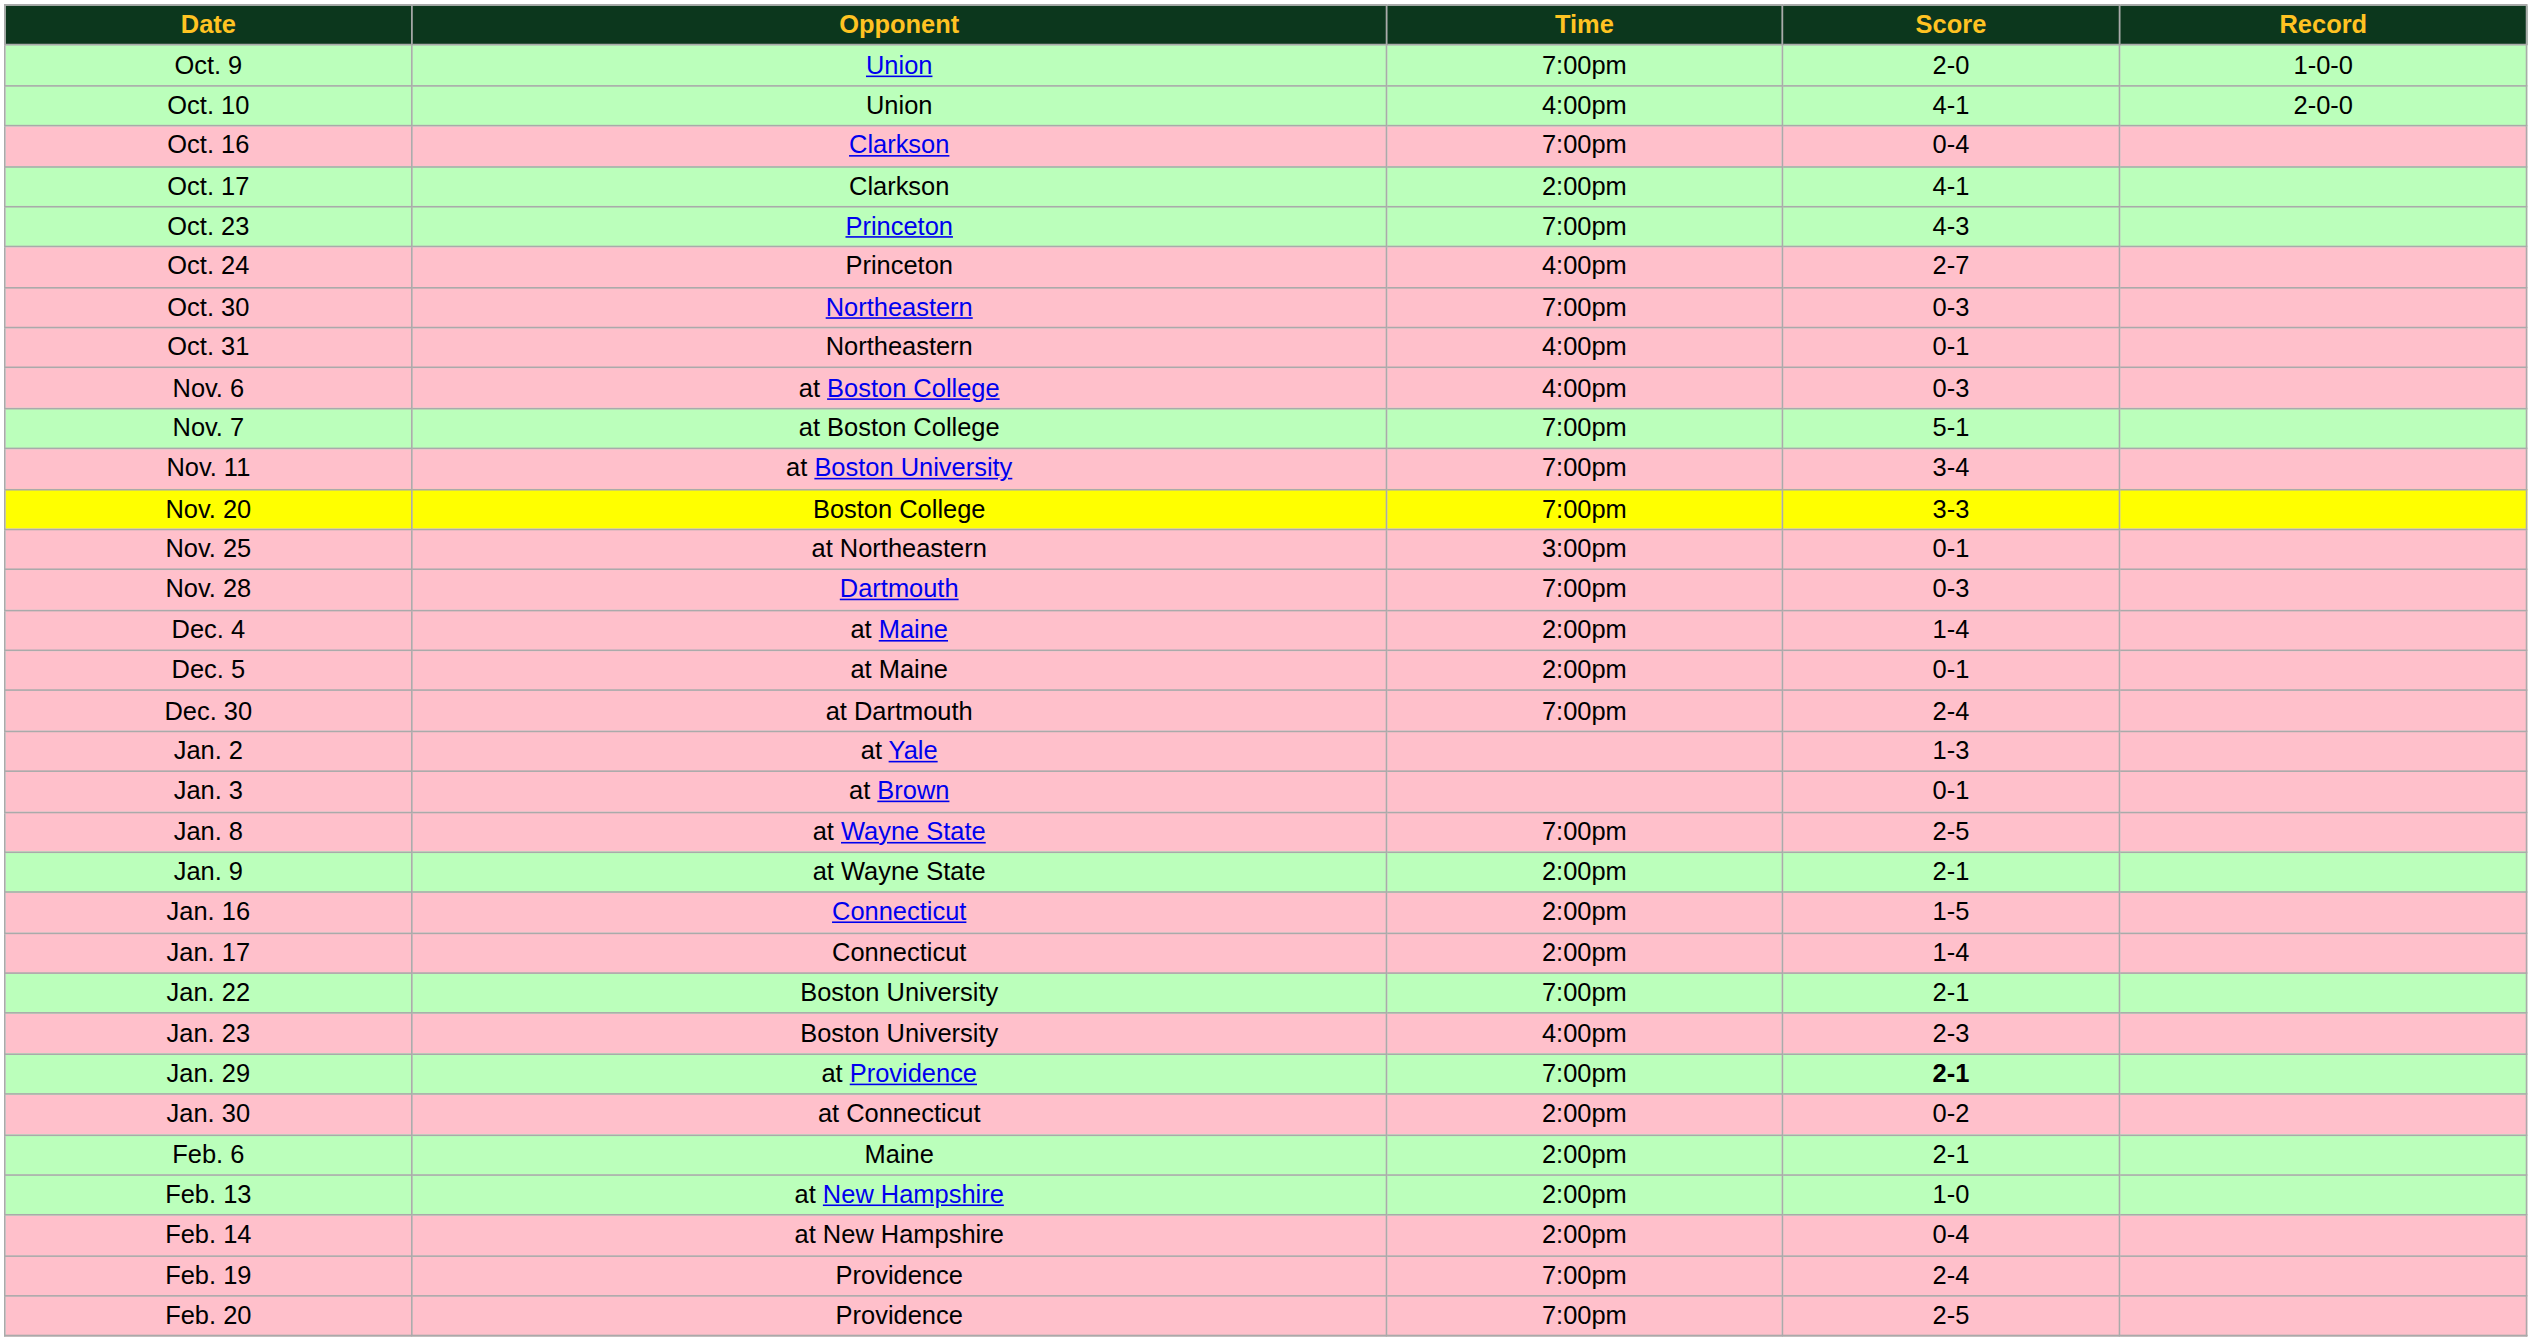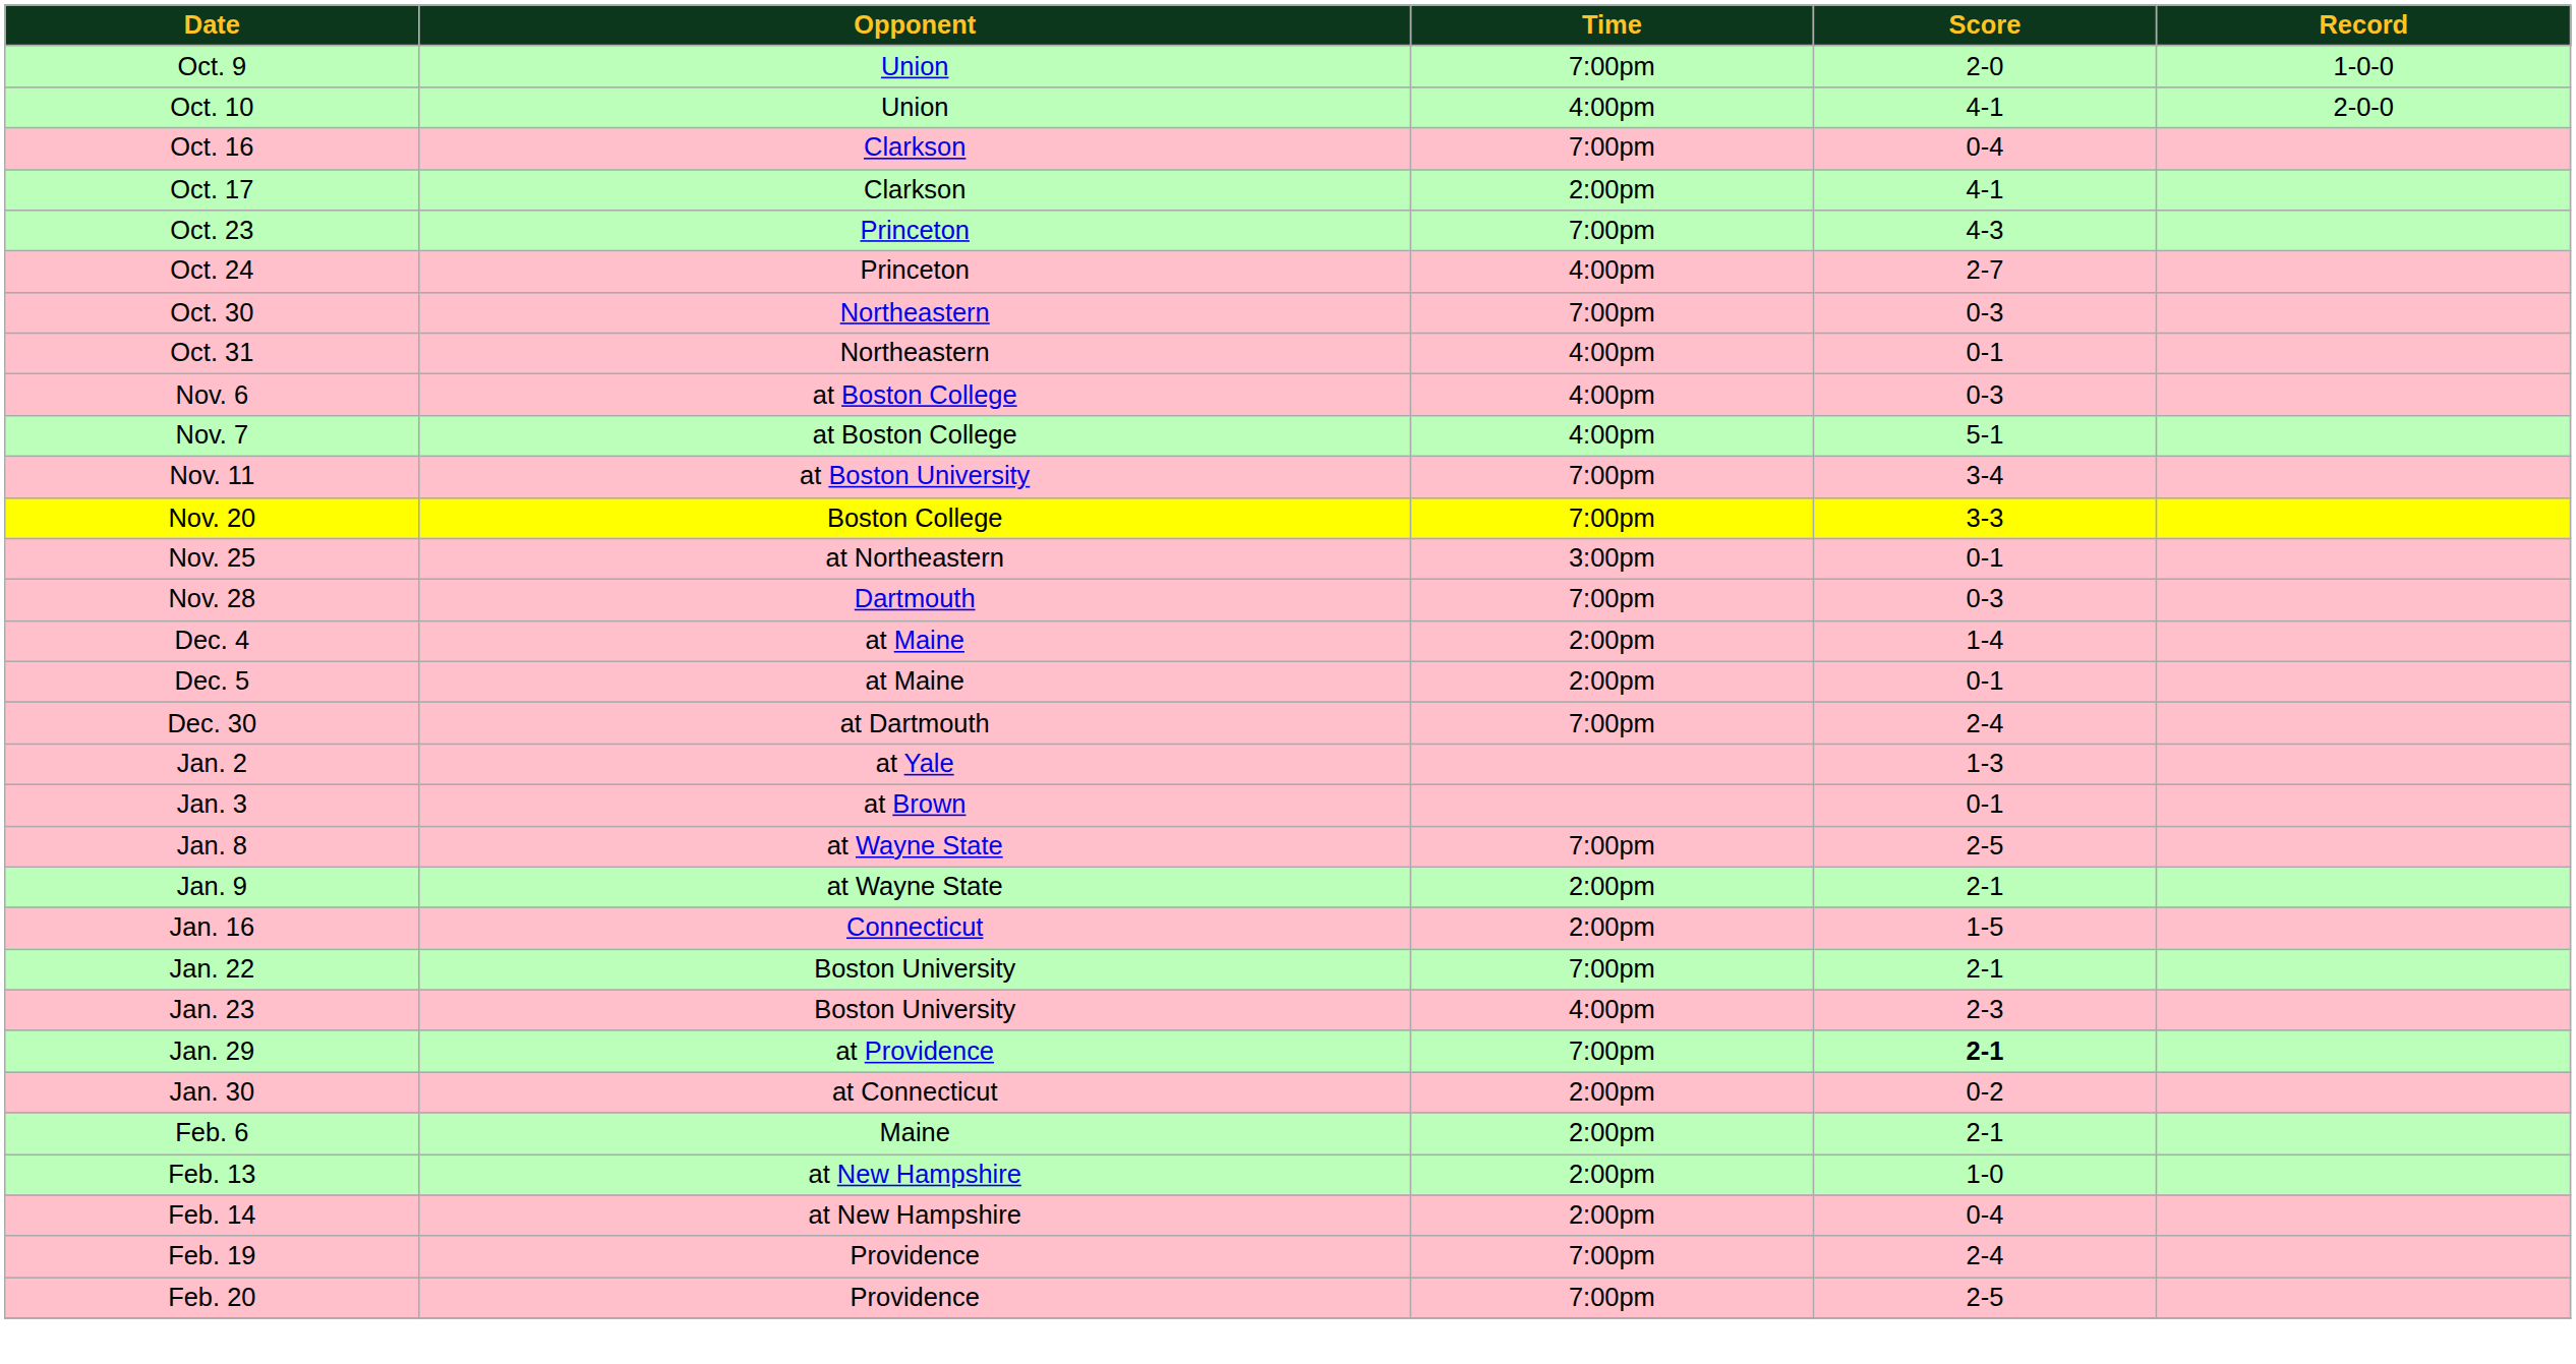 <table class="wikitable" width="80%">
 <tr align="center"  style="background:#0C371D;color:#ffc322;">
 <td><strong>Date</strong></td>
 <td><strong>Opponent</strong></td>
 <td><strong>Time</strong></td>
 <td><strong>Score</strong></td>
 <td><strong>Record</strong></td>
 </tr>
 <tr align="center" bgcolor="bbffbb">
 <td>Oct.	9</td>
 <td><a href='#'>Union</a></td>
 <td>7:00pm</td>
 <td>2-0</td>
 <td>1-0-0</td>
 </tr>
 <tr align="center" bgcolor="bbffbb">
 <td>Oct.	10</td>
 <td>Union</td>
 <td>4:00pm</td>
 <td>4-1 </td>
 <td>2-0-0</td>
 </tr>
 <tr align="center" bgcolor="pink">
 <td>Oct.	16</td>
 <td><a href='#'>Clarkson</a></td>
 <td>7:00pm</td>
 <td>0-4</td>
 <td></td>
 </tr>
 <tr align="center" bgcolor="bbffbb">
 <td>Oct.	17</td>
 <td>Clarkson</td>
 <td>2:00pm</td>
 <td>4-1</td>
 <td></td>
 </tr>
 <tr align="center" bgcolor="bbffbb">
 <td>Oct.	23</td>
 <td><a href='#'>Princeton</a></td>
 <td>7:00pm</td>
 <td>4-3</td>
 <td></td>
 </tr>
 <tr align="center" bgcolor="pink">
 <td>Oct.	24</td>
 <td>Princeton</td>
 <td>4:00pm</td>
 <td>2-7</td>
 <td></td>
 </tr>
 <tr align="center" bgcolor="pink">
 <td>Oct.	30</td>
 <td><a href='#'>Northeastern</a></td>
 <td>7:00pm</td>
 <td>0-3</td>
 <td></td>
 </tr>
 <tr align="center" bgcolor="pink">
 <td>Oct.	31</td>
 <td>Northeastern</td>
 <td>4:00pm</td>
 <td>0-1</td>
 <td></td>
 </tr>
 <tr align="center" bgcolor="pink">
 <td>Nov.	6</td>
 <td>at <a href='#'>Boston College</a></td>
 <td>4:00pm</td>
 <td>0-3</td>
 <td></td>
 </tr>
 <tr align="center" bgcolor="bbffbb">
 <td>Nov.	7</td>
 <td>at Boston College</td>
-<td>7:00pm</td>
+<td>4:00pm</td>
 <td>5-1</td>
 <td></td>
 </tr>
 <tr align="center" bgcolor="pink">
 <td>Nov.	11</td>
 <td>at <a href='#'>Boston University</a></td>
 <td>7:00pm</td>
 <td>3-4</td>
 <td></td>
 </tr>
 <tr align="center" bgcolor="yellow">
 <td>Nov.	20</td>
 <td>Boston College</td>
 <td>7:00pm</td>
 <td>3-3</td>
 <td></td>
 </tr>
 <tr align="center" bgcolor="pink">
 <td>Nov.	25</td>
 <td>at Northeastern</td>
 <td>3:00pm</td>
 <td>0-1</td>
 <td></td>
 </tr>
 <tr align="center" bgcolor="pink">
 <td>Nov.	28</td>
 <td><a href='#'>Dartmouth</a></td>
 <td>7:00pm</td>
 <td>0-3</td>
 <td></td>
 </tr>
 <tr align="center" bgcolor="pink">
 <td>Dec.	4</td>
 <td>at <a href='#'>Maine</a></td>
 <td>2:00pm</td>
 <td>1-4</td>
 <td></td>
 </tr>
 <tr align="center" bgcolor="pink">
 <td>Dec.	5</td>
 <td>at Maine</td>
 <td>2:00pm</td>
 <td>0-1</td>
 <td></td>
 </tr>
 <tr align="center" bgcolor="pink">
 <td>Dec. 30</td>
 <td>at Dartmouth</td>
 <td>7:00pm</td>
 <td>2-4</td>
 <td></td>
 </tr>
 <tr align="center" bgcolor="pink">
 <td>Jan.	2</td>
 <td>at <a href='#'>Yale</a></td>
 <td></td>
 <td>1-3</td>
 <td></td>
 </tr>
 <tr align="center" bgcolor="pink">
 <td>Jan.	3</td>
 <td>at <a href='#'>Brown</a></td>
 <td></td>
 <td>0-1</td>
 <td></td>
 </tr>
 <tr align="center" bgcolor="pink">
 <td>Jan.	8</td>
 <td>at <a href='#'>Wayne State</a></td>
 <td>7:00pm</td>
 <td>2-5</td>
 <td></td>
 </tr>
 <tr align="center" bgcolor="bbffbb">
 <td>Jan.	9</td>
 <td>at Wayne State</td>
 <td>2:00pm</td>
 <td>2-1</td>
 <td></td>
 </tr>
 <tr align="center" bgcolor="pink">
 <td>Jan.	16</td>
 <td><a href='#'>Connecticut</a></td>
 <td>2:00pm</td>
 <td>1-5</td>
 <td></td>
 </tr>
-<tr align="center" bgcolor="pink">
-<td>Jan.	17</td>
-<td>Connecticut</td>
-<td>2:00pm</td>
-<td>1-4</td>
-<td></td>
-</tr>
 <tr align="center" bgcolor="bbffbb">
 <td>Jan.	22</td>
 <td>Boston University</td>
 <td>7:00pm</td>
 <td>2-1</td>
 <td></td>
 </tr>
 <tr align="center" bgcolor="pink">
 <td>Jan.	23</td>
 <td>Boston University</td>
 <td>4:00pm</td>
 <td>2-3</td>
 <td></td>
 </tr>
 <tr align="center" bgcolor="bbffbb">
 <td>Jan.	29</td>
 <td>at <a href='#'>Providence</a></td>
 <td>7:00pm</td>
 <td><strong>2-1</strong></td>
 <td></td>
 </tr>
 <tr align="center" bgcolor="pink">
 <td>Jan.	30</td>
 <td>at Connecticut</td>
 <td>2:00pm</td>
 <td>0-2</td>
 <td></td>
 </tr>
 <tr align="center" bgcolor="bbffbb">
 <td>Feb.	6</td>
 <td>Maine</td>
 <td>2:00pm</td>
 <td>2-1</td>
 <td></td>
 </tr>
 <tr align="center" bgcolor="bbffbb">
 <td>Feb.	13</td>
 <td>at <a href='#'>New Hampshire</a></td>
 <td>2:00pm</td>
 <td>1-0</td>
 <td></td>
 </tr>
 <tr align="center" bgcolor="pink">
 <td>Feb.	14</td>
 <td>at New Hampshire</td>
 <td>2:00pm</td>
 <td>0-4</td>
 <td></td>
 </tr>
 <tr align="center" bgcolor="pink">
 <td>Feb.	19</td>
 <td>Providence</td>
 <td>7:00pm</td>
 <td>2-4</td>
 <td></td>
 </tr>
 <tr align="center" bgcolor="pink">
 <td>Feb.	20</td>
 <td>Providence</td>
 <td>7:00pm</td>
 <td>2-5</td>
 <td></td>
 </tr>
 <tr align="center" bgcolor="">
 </tr>
 </table>
